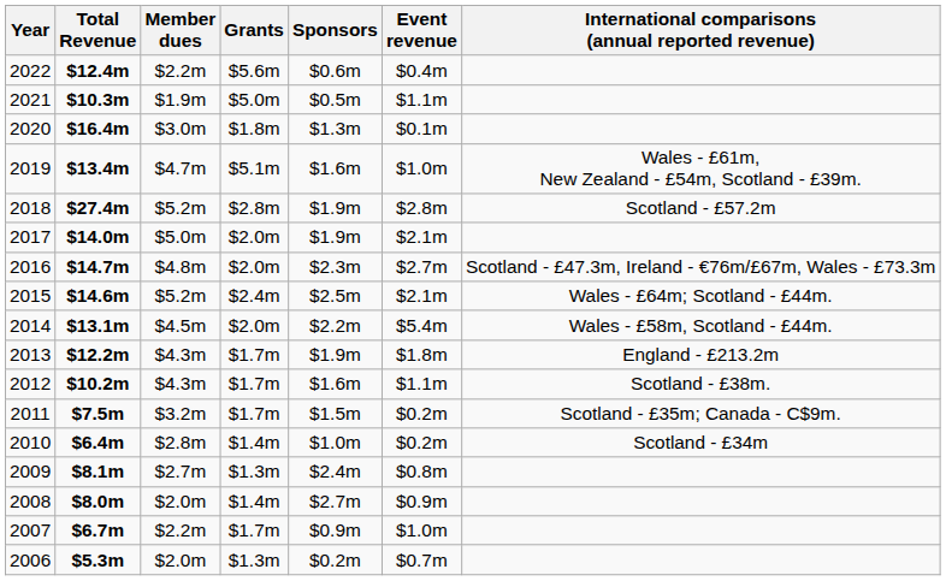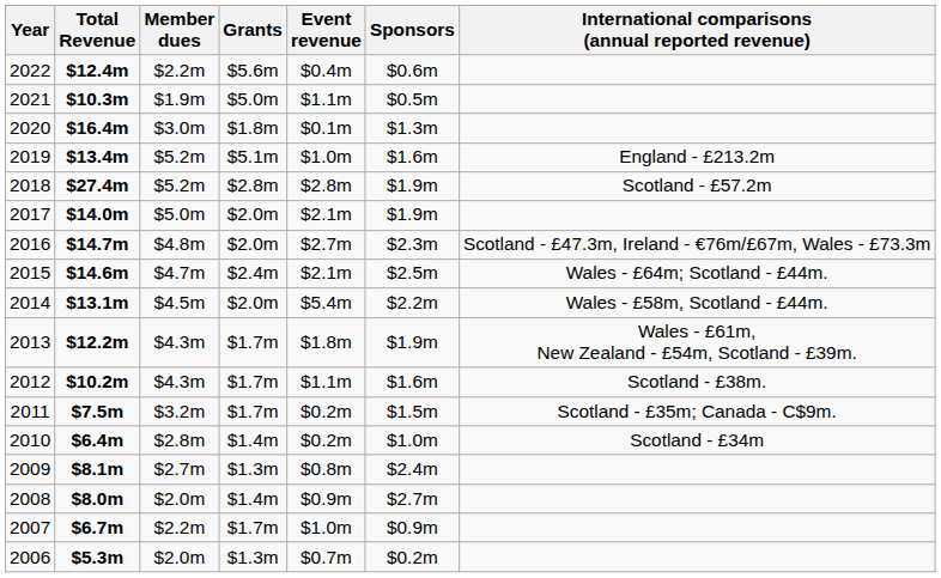 <table class="wikitable sortable" style="text-align: center;">
 <tr>
 <th>Year</th>
 <th>Total <br> Revenue</th>
 <th>Member <br> dues</th>
 <th>Grants</th>
+<th>Event <br> revenue</th>
 <th>Sponsors</th>
-<th>Event <br> revenue</th>
 <th>International comparisons <br> (annual reported revenue)</th>
 </tr>
 <tr>
 <td>2022</td>
 <td><strong>$12.4m</strong></td>
 <td>$2.2m</td>
 <td>$5.6m</td>
+<td>$0.4m</td>
 <td>$0.6m</td>
-<td>$0.4m</td>
 <td></td>
 </tr>
 <tr>
 <td>2021</td>
 <td><strong>$10.3m</strong></td>
 <td>$1.9m</td>
 <td>$5.0m</td>
+<td>$1.1m</td>
 <td>$0.5m</td>
-<td>$1.1m</td>
 <td></td>
 </tr>
 <tr>
 <td>2020</td>
 <td><strong>$16.4m</strong></td>
 <td>$3.0m</td>
 <td>$1.8m</td>
+<td>$0.1m</td>
 <td>$1.3m</td>
-<td>$0.1m</td>
 <td></td>
 </tr>
 <tr>
 <td>2019</td>
 <td><strong>$13.4m</strong></td>
-<td>$4.7m</td>
+<td>$5.2m</td>
 <td>$5.1m</td>
+<td>$1.0m</td>
 <td>$1.6m</td>
-<td>$1.0m</td>
-<td>Wales - £61m,<br>New Zealand - £54m, Scotland - £39m.</td>
+<td>England - £213.2m</td>
 </tr>
 <tr>
 <td>2018</td>
 <td><strong>$27.4m</strong></td>
 <td>$5.2m</td>
 <td>$2.8m</td>
+<td>$2.8m</td>
 <td>$1.9m</td>
-<td>$2.8m</td>
 <td>Scotland - £57.2m</td>
 </tr>
 <tr>
 <td>2017</td>
 <td><strong>$14.0m</strong></td>
 <td>$5.0m</td>
 <td>$2.0m</td>
+<td>$2.1m</td>
 <td>$1.9m</td>
-<td>$2.1m</td>
 <td></td>
 </tr>
 <tr>
 <td>2016</td>
 <td><strong>$14.7m</strong></td>
 <td>$4.8m</td>
 <td>$2.0m</td>
+<td>$2.7m</td>
 <td>$2.3m</td>
-<td>$2.7m</td>
 <td>Scotland - £47.3m, Ireland - €76m/£67m, Wales - £73.3m</td>
 </tr>
 <tr>
 <td>2015</td>
 <td><strong>$14.6m</strong></td>
-<td>$5.2m</td>
+<td>$4.7m</td>
 <td>$2.4m</td>
+<td>$2.1m</td>
 <td>$2.5m</td>
-<td>$2.1m</td>
 <td>Wales - £64m; Scotland - £44m.</td>
 </tr>
 <tr>
 <td>2014</td>
 <td><strong>$13.1m</strong></td>
 <td>$4.5m</td>
 <td>$2.0m</td>
+<td>$5.4m</td>
 <td>$2.2m</td>
-<td>$5.4m</td>
 <td>Wales - £58m, Scotland - £44m.</td>
 </tr>
 <tr>
 <td>2013</td>
 <td><strong>$12.2m</strong></td>
 <td>$4.3m</td>
 <td>$1.7m</td>
+<td>$1.8m</td>
 <td>$1.9m</td>
-<td>$1.8m</td>
-<td>England - £213.2m</td>
+<td>Wales - £61m,<br>New Zealand - £54m, Scotland - £39m.</td>
 </tr>
 <tr>
 <td>2012</td>
 <td><strong>$10.2m</strong></td>
 <td>$4.3m</td>
 <td>$1.7m</td>
+<td>$1.1m</td>
 <td>$1.6m</td>
-<td>$1.1m</td>
 <td>Scotland - £38m.</td>
 </tr>
 <tr>
 <td>2011</td>
 <td><strong>$7.5m</strong></td>
 <td>$3.2m</td>
 <td>$1.7m</td>
+<td>$0.2m</td>
 <td>$1.5m</td>
-<td>$0.2m</td>
 <td>Scotland - £35m; Canada - C$9m.</td>
 </tr>
 <tr>
 <td>2010</td>
 <td><strong>$6.4m</strong></td>
 <td>$2.8m</td>
 <td>$1.4m</td>
+<td>$0.2m</td>
 <td>$1.0m</td>
-<td>$0.2m</td>
 <td>Scotland - £34m</td>
 </tr>
 <tr>
 <td>2009</td>
 <td><strong>$8.1m</strong></td>
 <td>$2.7m</td>
 <td>$1.3m</td>
+<td>$0.8m</td>
 <td>$2.4m</td>
-<td>$0.8m</td>
 <td></td>
 </tr>
 <tr>
 <td>2008</td>
 <td><strong>$8.0m</strong></td>
 <td>$2.0m</td>
 <td>$1.4m</td>
+<td>$0.9m</td>
 <td>$2.7m</td>
-<td>$0.9m</td>
 <td></td>
 </tr>
 <tr>
 <td>2007</td>
 <td><strong>$6.7m</strong></td>
 <td>$2.2m</td>
 <td>$1.7m</td>
+<td>$1.0m</td>
 <td>$0.9m</td>
-<td>$1.0m</td>
 <td></td>
 </tr>
 <tr>
 <td>2006</td>
 <td><strong>$5.3m</strong></td>
 <td>$2.0m</td>
 <td>$1.3m</td>
+<td>$0.7m</td>
 <td>$0.2m</td>
-<td>$0.7m</td>
 <td></td>
 </tr>
 </table>
